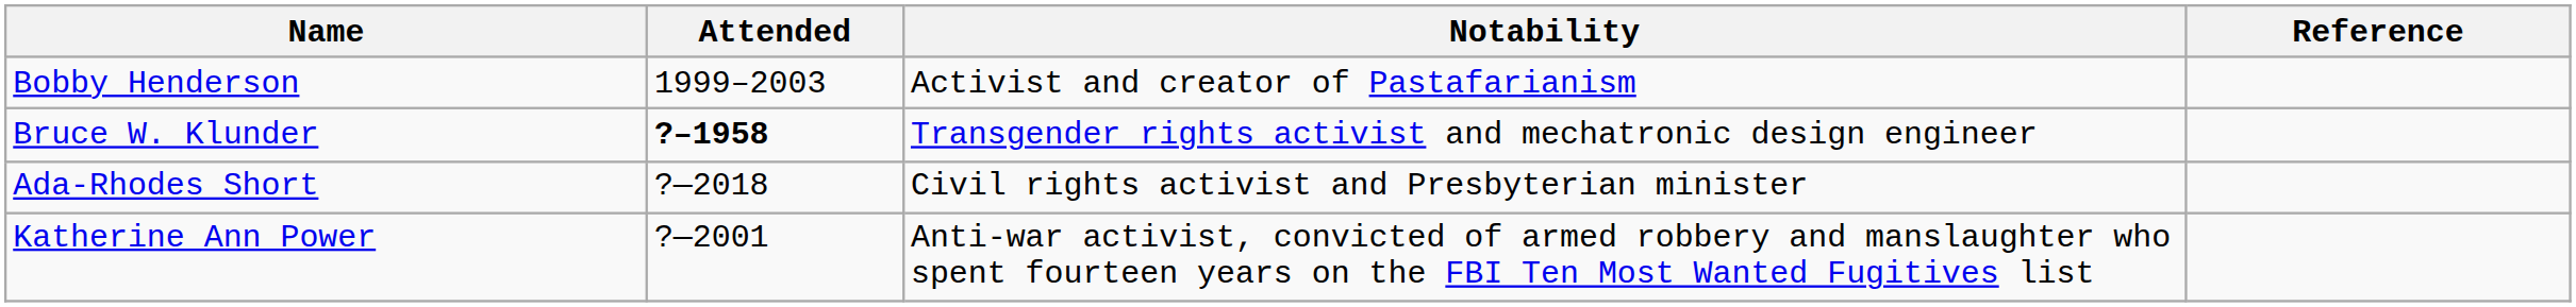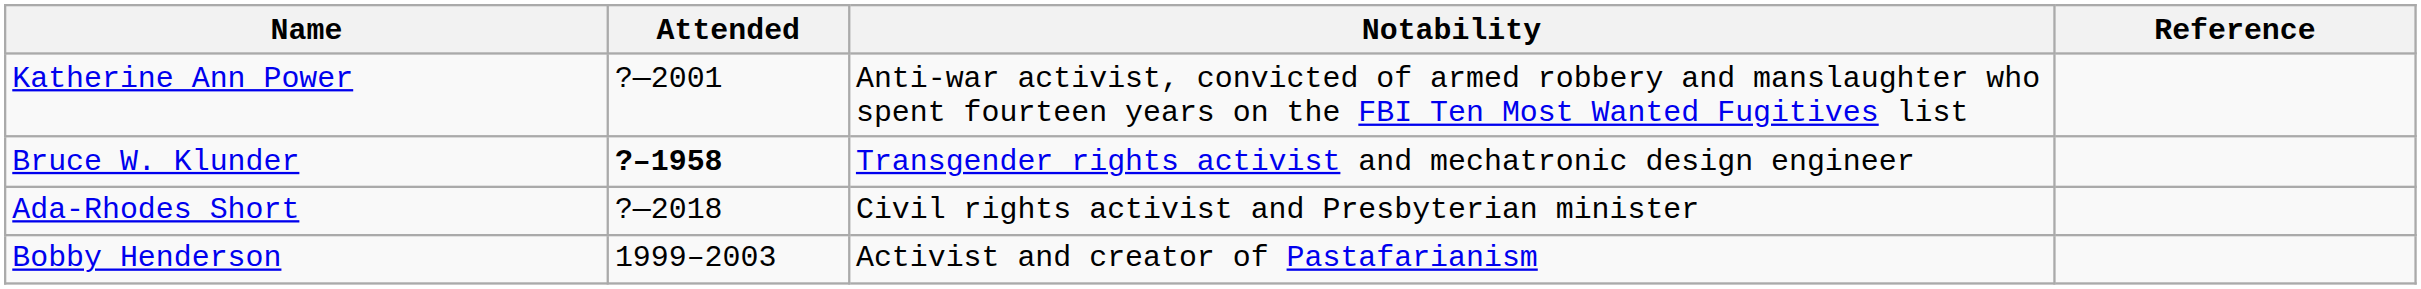 <table class="wikitable sortable" style="width:83%">
 <tr>
 <th width="25%">Name</th>
 <th width="10%">Attended</th>
 <th width="50%">Notability</th>
 <th width="*">Reference</th>
 </tr>
-<tr>
-<td><a href='#'>Bobby Henderson</a></td>
-<td>1999–2003</td>
-<td>Activist and creator of <a href='#'>Pastafarianism</a></td>
+<tr valign="top">
+<td><a href='#'>Katherine Ann Power</a></td>
+<td>?—2001</td>
+<td>Anti-war activist, convicted of armed robbery and manslaughter who spent fourteen years on the <a href='#'>FBI Ten Most Wanted Fugitives</a> list</td>
 <td></td>
 </tr>
 <tr>
 <td><a href='#'>Bruce W. Klunder</a></td>
 <td><strong>?–1958</strong></td>
 <td><a href='#'>Transgender rights activist</a> and mechatronic design engineer</td>
 <td></td>
 </tr>
 <tr>
 <td><a href='#'>Ada-Rhodes Short</a></td>
 <td>?—2018</td>
 <td>Civil rights activist and Presbyterian minister</td>
 <td></td>
 </tr>
-<tr valign="top">
-<td><a href='#'>Katherine Ann Power</a></td>
-<td>?—2001</td>
-<td>Anti-war activist, convicted of armed robbery and manslaughter who spent fourteen years on the <a href='#'>FBI Ten Most Wanted Fugitives</a> list</td>
+<tr>
+<td><a href='#'>Bobby Henderson</a></td>
+<td>1999–2003</td>
+<td>Activist and creator of <a href='#'>Pastafarianism</a></td>
 <td></td>
 </tr>
 </table>
